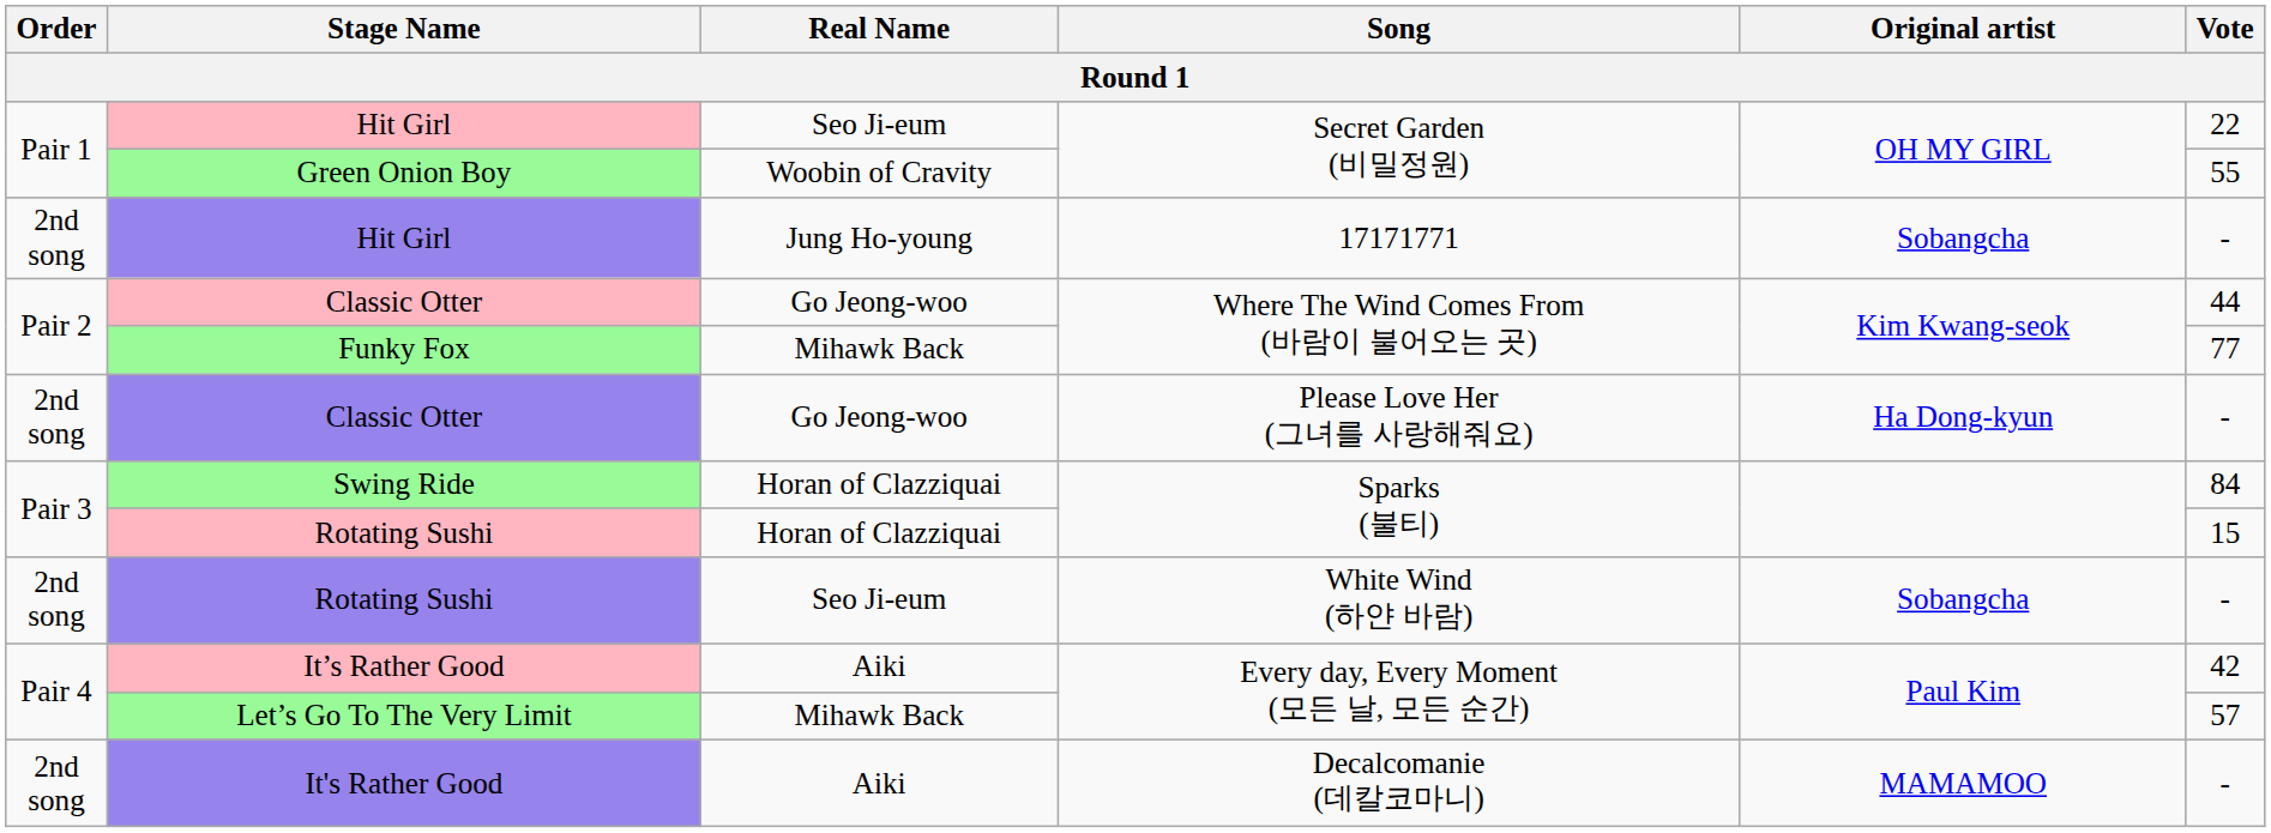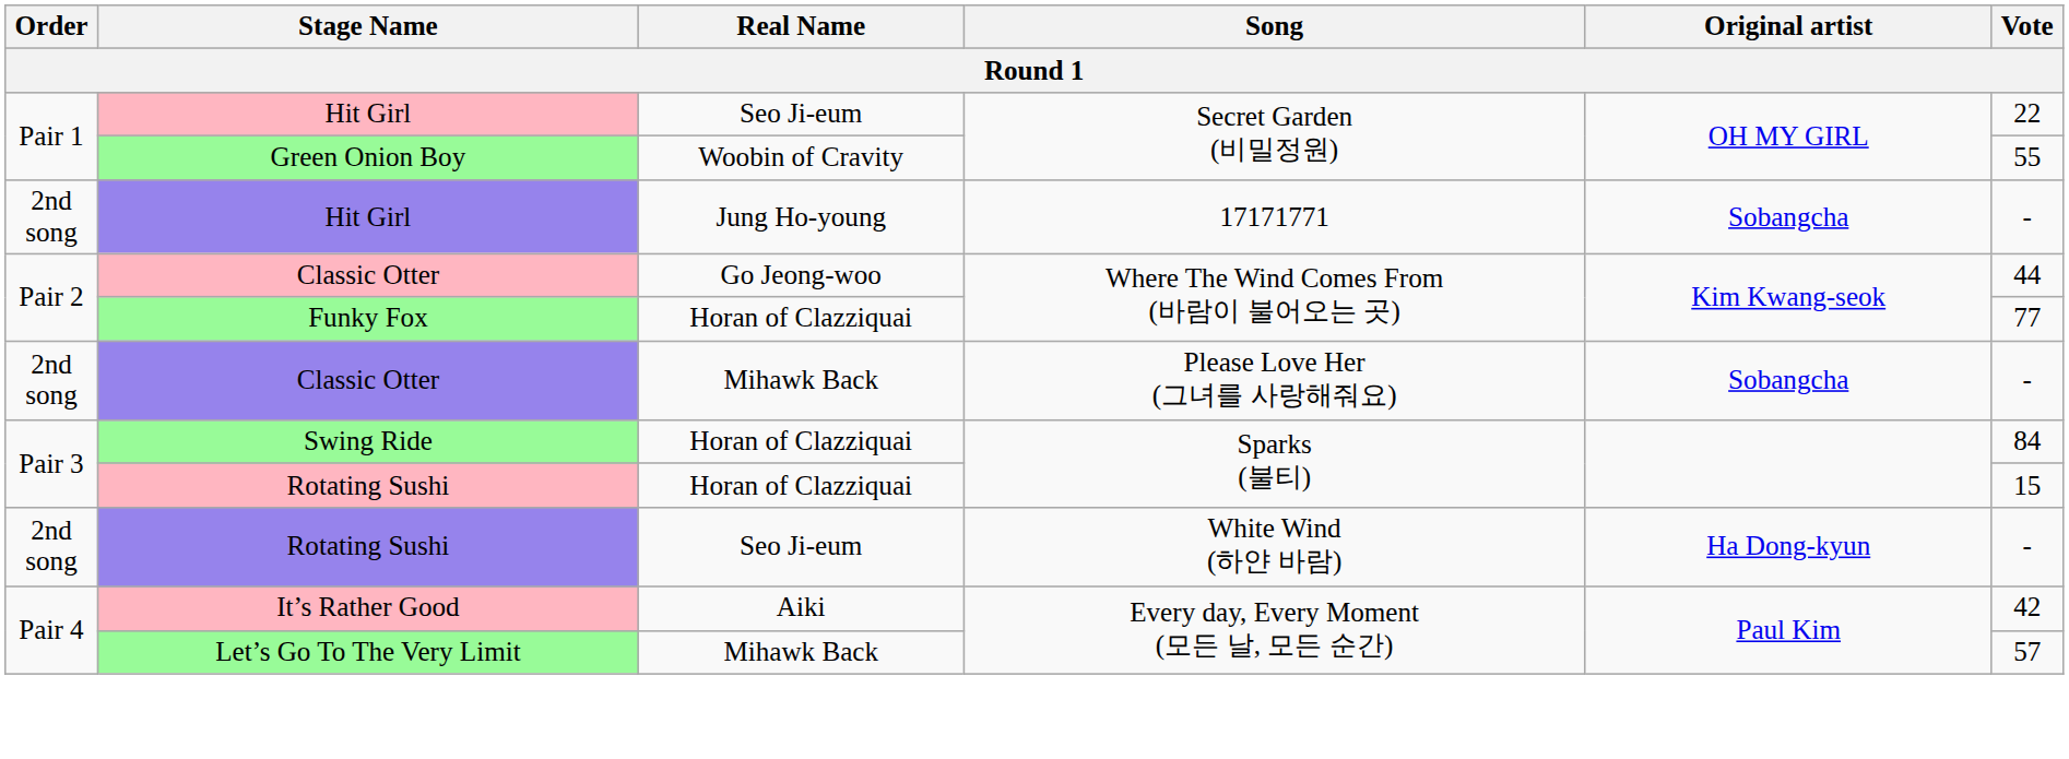 <table class="wikitable" style="text-align:center; width:95%;">
 <tr>
 <th style="width:1%;">Order</th>
 <th style="width:20%;">Stage Name</th>
 <th style="width:12%;">Real Name</th>
 <th style="width:23%;">Song</th>
 <th style="width:15%;">Original artist</th>
 <th style="width:1%;">Vote</th>
 </tr>
 <tr>
 <th colspan=6>Round 1</th>
 </tr>
 <tr>
 <td rowspan=2>Pair 1</td>
 <td bgcolor="lightpink">Hit Girl</td>
 <td>Seo Ji-eum</td>
 <td rowspan=2>Secret Garden<br>(비밀정원)</td>
 <td rowspan=2><a href='#'>OH MY GIRL</a></td>
 <td>22</td>
 </tr>
 <tr>
 <td bgcolor="palegreen">Green Onion Boy</td>
 <td>Woobin of Cravity</td>
 <td>55</td>
 </tr>
 <tr>
 <td>2nd song</td>
 <td bgcolor="#9683EC">Hit Girl</td>
 <td>Jung Ho-young</td>
 <td>17171771</td>
 <td><a href='#'>Sobangcha</a></td>
 <td>-</td>
 </tr>
 <tr>
 <td rowspan=2>Pair 2</td>
 <td bgcolor="lightpink">Classic Otter</td>
 <td>Go Jeong-woo</td>
 <td rowspan=2>Where The Wind Comes From<br>(바람이 불어오는 곳)</td>
 <td rowspan=2><a href='#'>Kim Kwang-seok</a></td>
 <td>44</td>
 </tr>
 <tr>
 <td bgcolor="palegreen">Funky Fox</td>
-<td>Mihawk Back</td>
+<td>Horan of Clazziquai</td>
 <td>77</td>
 </tr>
 <tr>
 <td>2nd song</td>
 <td bgcolor="#9683EC">Classic Otter</td>
-<td>Go Jeong-woo</td>
+<td>Mihawk Back</td>
 <td>Please Love Her<br>(그녀를 사랑해줘요)</td>
-<td><a href='#'>Ha Dong-kyun</a></td>
+<td><a href='#'>Sobangcha</a></td>
 <td>-</td>
 </tr>
 <tr>
 <td rowspan=2>Pair 3</td>
 <td bgcolor="palegreen">Swing Ride</td>
 <td>Horan of Clazziquai</td>
 <td rowspan=2>Sparks<br>(불티)</td>
 <td rowspan=2></td>
 <td>84</td>
 </tr>
 <tr>
 <td bgcolor="lightpink">Rotating Sushi</td>
 <td>Horan of Clazziquai</td>
 <td>15</td>
 </tr>
 <tr>
 <td>2nd song</td>
 <td bgcolor="#9683EC">Rotating Sushi</td>
 <td>Seo Ji-eum</td>
 <td>White Wind<br>(하얀 바람)</td>
-<td><a href='#'>Sobangcha</a></td>
+<td><a href='#'>Ha Dong-kyun</a></td>
 <td>-</td>
 </tr>
 <tr>
 <td rowspan=2>Pair 4</td>
 <td bgcolor="lightpink">It’s Rather Good</td>
 <td>Aiki</td>
 <td rowspan=2>Every day, Every Moment<br>(모든 날, 모든 순간)</td>
 <td rowspan=2><a href='#'>Paul Kim</a></td>
 <td>42</td>
 </tr>
 <tr>
 <td bgcolor="palegreen">Let’s Go To The Very Limit</td>
 <td>Mihawk Back</td>
 <td>57</td>
 </tr>
-<tr>
-<td>2nd song</td>
-<td bgcolor="#9683EC">It's Rather Good</td>
-<td>Aiki</td>
-<td>Decalcomanie<br>(데칼코마니)</td>
-<td><a href='#'>MAMAMOO</a></td>
-<td>-</td>
-</tr>
 </table>
